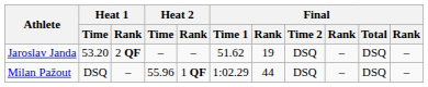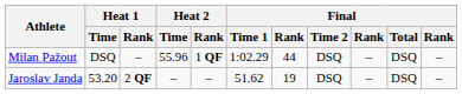 <table class="wikitable" style="font-size:90%">
 <tr>
 <th rowspan="2">Athlete</th>
 <th colspan="2">Heat 1</th>
 <th colspan="2">Heat 2</th>
 <th colspan="6">Final</th>
 </tr>
 <tr>
 <th>Time</th>
 <th>Rank</th>
 <th>Time</th>
 <th>Rank</th>
 <th>Time 1</th>
 <th>Rank</th>
 <th>Time 2</th>
 <th>Rank</th>
 <th>Total</th>
 <th>Rank</th>
 </tr>
 <tr>
+<td><a href='#'>Milan Pažout</a></td>
+<td align="center">DSQ</td>
+<td align="center">–</td>
+<td align="center">55.96</td>
+<td align="center">1 <strong>QF</strong></td>
+<td align="center">1:02.29</td>
+<td align="center">44</td>
+<td align="center">DSQ</td>
+<td align="center">–</td>
+<td align="center">DSQ</td>
+<td align="center">–</td>
+</tr>
+<tr>
 <td><a href='#'>Jaroslav Janda</a></td>
 <td align="center">53.20</td>
 <td align="center">2 <strong>QF</strong></td>
 <td align="center">–</td>
 <td align="center">–</td>
 <td align="center">51.62</td>
 <td align="center">19</td>
 <td align="center">DSQ</td>
 <td align="center">–</td>
 <td align="center">DSQ</td>
 <td align="center">–</td>
 </tr>
-<tr>
-<td><a href='#'>Milan Pažout</a></td>
-<td align="center">DSQ</td>
-<td align="center">–</td>
-<td align="center">55.96</td>
-<td align="center">1 <strong>QF</strong></td>
-<td align="center">1:02.29</td>
-<td align="center">44</td>
-<td align="center">DSQ</td>
-<td align="center">–</td>
-<td align="center">DSQ</td>
-<td align="center">–</td>
-</tr>
 </table>
